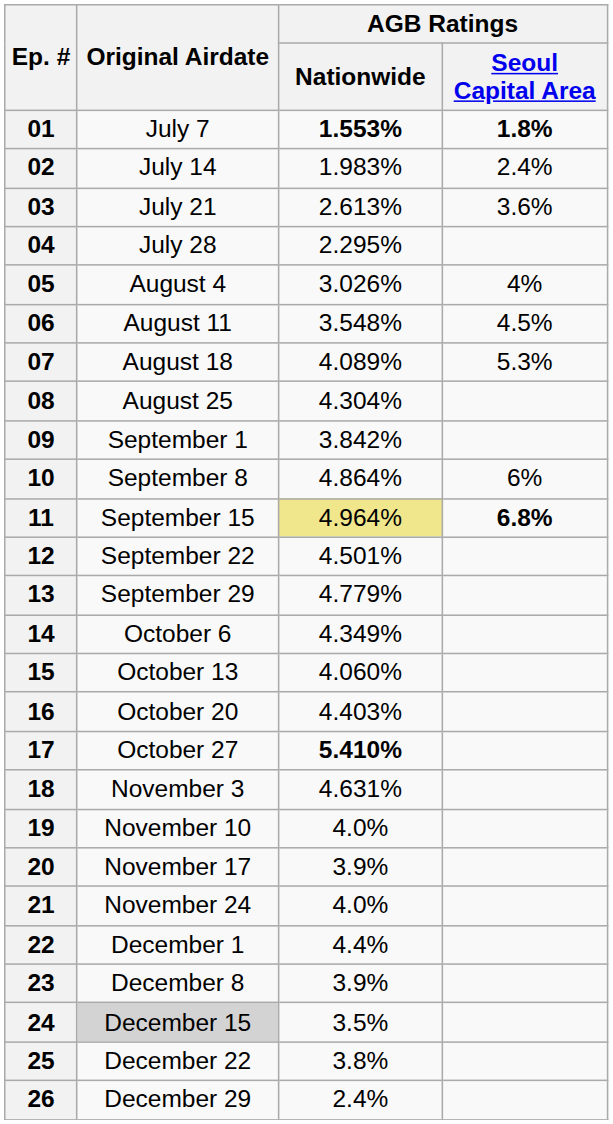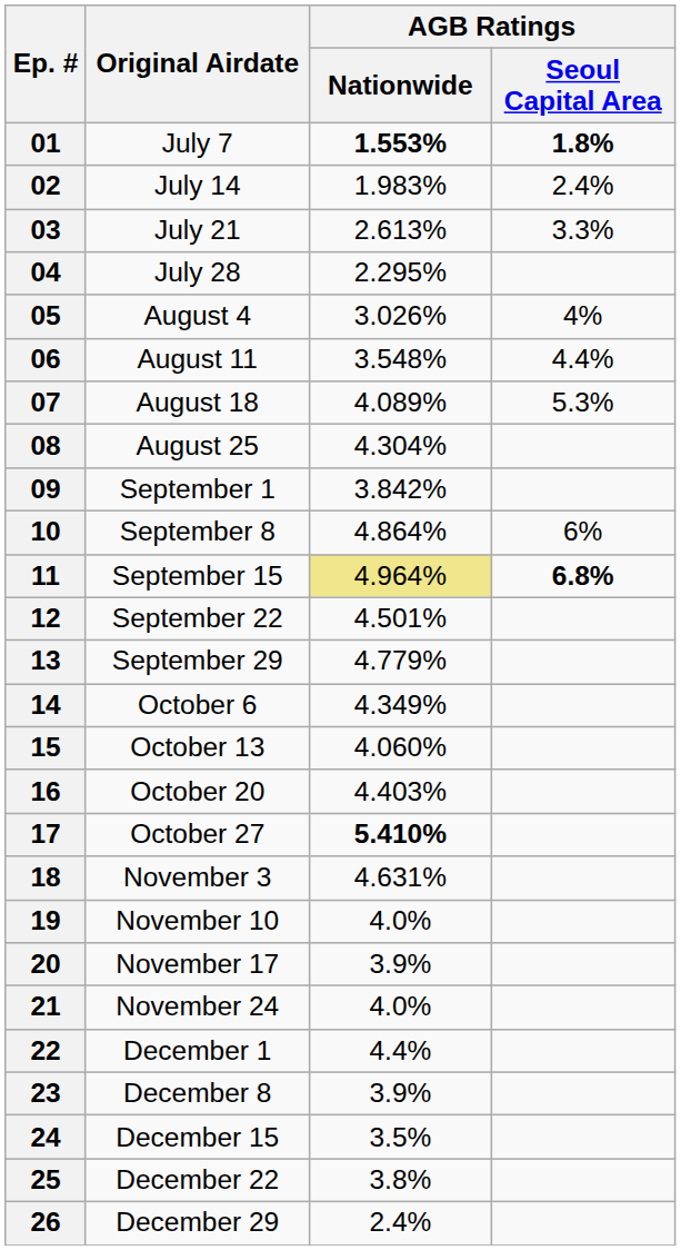 <table class=wikitable style="text-align:center">
 <tr>
 <th rowspan="2" width=40>Ep. #</th>
 <th rowspan="2" width=124>Original Airdate</th>
 <th colspan="2">AGB Ratings</th>
 </tr>
 <tr>
 <th width=100>Nationwide</th>
 <th width=100><a href='#'>Seoul Capital Area</a></th>
 </tr>
 <tr>
 <th>01</th>
 <td>July 7</td>
 <td><span><strong>1.553%</strong></span></td>
 <td><span><strong>1.8%</strong></span></td>
 </tr>
 <tr>
 <th>02</th>
 <td>July 14</td>
 <td>1.983%</td>
 <td>2.4%</td>
 </tr>
 <tr>
 <th>03</th>
 <td>July 21</td>
 <td>2.613%</td>
-<td>3.6%</td>
+<td>3.3%</td>
 </tr>
 <tr>
 <th>04</th>
 <td>July 28</td>
 <td>2.295%</td>
 <td></td>
 </tr>
 <tr>
 <th>05</th>
 <td>August 4</td>
 <td>3.026%</td>
 <td>4%</td>
 </tr>
 <tr>
 <th>06</th>
 <td>August 11</td>
 <td>3.548%</td>
-<td>4.5%</td>
+<td>4.4%</td>
 </tr>
 <tr>
 <th>07</th>
 <td>August 18</td>
 <td>4.089%</td>
 <td>5.3%</td>
 </tr>
 <tr>
 <th>08</th>
 <td>August 25</td>
 <td>4.304%</td>
 <td></td>
 </tr>
 <tr>
 <th>09</th>
 <td>September 1</td>
 <td>3.842%</td>
 <td></td>
 </tr>
 <tr>
 <th>10</th>
 <td>September 8</td>
 <td>4.864%</td>
 <td>6%</td>
 </tr>
 <tr>
 <th>11</th>
 <td>September 15</td>
 <td style="background: khaki;">4.964%</td>
 <td><span><strong>6.8%</strong></span></td>
 </tr>
 <tr>
 <th>12</th>
 <td>September 22</td>
 <td>4.501%</td>
 <td></td>
 </tr>
 <tr>
 <th>13</th>
 <td>September 29</td>
 <td>4.779%</td>
 <td></td>
 </tr>
 <tr>
 <th>14</th>
 <td>October 6</td>
 <td>4.349%</td>
 <td></td>
 </tr>
 <tr>
 <th>15</th>
 <td>October 13</td>
 <td>4.060%</td>
 <td></td>
 </tr>
 <tr>
 <th>16</th>
 <td>October 20</td>
 <td>4.403%</td>
 <td></td>
 </tr>
 <tr>
 <th>17</th>
 <td>October 27</td>
 <td><span><strong>5.410%</strong></span></td>
 <td></td>
 </tr>
 <tr>
 <th>18</th>
 <td>November 3</td>
 <td>4.631%</td>
 <td></td>
 </tr>
 <tr>
 <th>19</th>
 <td>November 10</td>
 <td>4.0%</td>
 <td></td>
 </tr>
 <tr 3%>
 <th>20</th>
 <td>November 17</td>
 <td>3.9%</td>
 <td></td>
 </tr>
 <tr 3.9%>
 <th>21</th>
 <td>November 24</td>
 <td>4.0%</td>
 <td></td>
 </tr>
 <tr 4%>
 <th>22</th>
 <td>December 1</td>
 <td>4.4%</td>
 <td></td>
 </tr>
 <tr 4.4%>
 <th>23</th>
 <td>December 8</td>
 <td>3.9%</td>
 <td></td>
 </tr>
 <tr 3.9%>
 <th>24</th>
-<td style="background: lightgrey;">December 15</td>
+<td>December 15</td>
 <td>3.5%</td>
 <td></td>
 </tr>
 <tr>
 <th>25</th>
 <td>December 22</td>
 <td>3.8%</td>
 <td></td>
 </tr>
 <tr>
 <th>26</th>
 <td>December 29</td>
 <td>2.4%</td>
 <td></td>
 </tr>
 <tr>
 </tr>
 </table>
